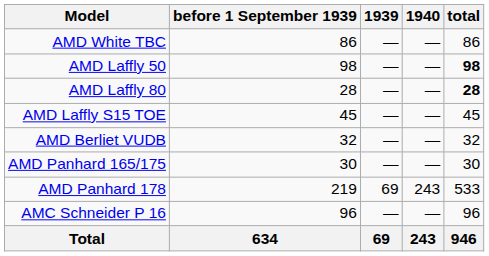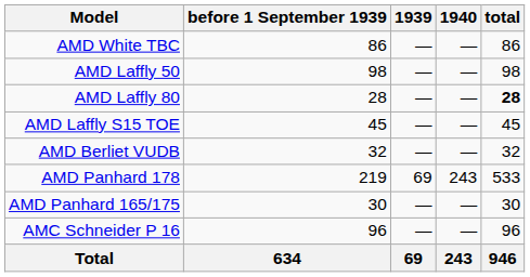 <table class="wikitable" style="text-align: right">
 <tr>
 <th>Model</th>
 <th>before 1 September 1939</th>
 <th>1939</th>
 <th>1940</th>
 <th>total</th>
 </tr>
 <tr>
 <td><a href='#'>AMD White TBC</a></td>
 <td>86</td>
 <td>—</td>
 <td>—</td>
 <td>86</td>
 </tr>
 <tr>
 <td><a href='#'>AMD Laffly 50</a></td>
 <td>98</td>
 <td>—</td>
 <td>—</td>
-<td><strong>98</strong></td>
+<td>98</td>
 </tr>
 <tr>
 <td><a href='#'>AMD Laffly 80</a></td>
 <td>28</td>
 <td>—</td>
 <td>—</td>
 <td><strong>28</strong></td>
 </tr>
 <tr>
 <td><a href='#'>AMD Laffly S15 TOE</a></td>
 <td>45</td>
 <td>—</td>
 <td>—</td>
 <td>45</td>
 </tr>
 <tr>
 <td><a href='#'>AMD Berliet VUDB</a></td>
 <td>32</td>
 <td>—</td>
 <td>—</td>
 <td>32</td>
 </tr>
 <tr>
+<td><a href='#'>AMD Panhard 178</a></td>
+<td>219</td>
+<td>69</td>
+<td>243</td>
+<td>533</td>
+</tr>
+<tr>
 <td><a href='#'>AMD Panhard 165/175</a></td>
 <td>30</td>
 <td>—</td>
 <td>—</td>
 <td>30</td>
-</tr>
-<tr>
-<td><a href='#'>AMD Panhard 178</a></td>
-<td>219</td>
-<td>69</td>
-<td>243</td>
-<td>533</td>
 </tr>
 <tr>
 <td><a href='#'>AMC Schneider P 16</a></td>
 <td>96</td>
 <td>—</td>
 <td>—</td>
 <td>96</td>
 </tr>
 <tr>
 <th>Total</th>
 <th>634</th>
 <th>69</th>
 <th>243</th>
 <th>946</th>
 </tr>
 </table>
